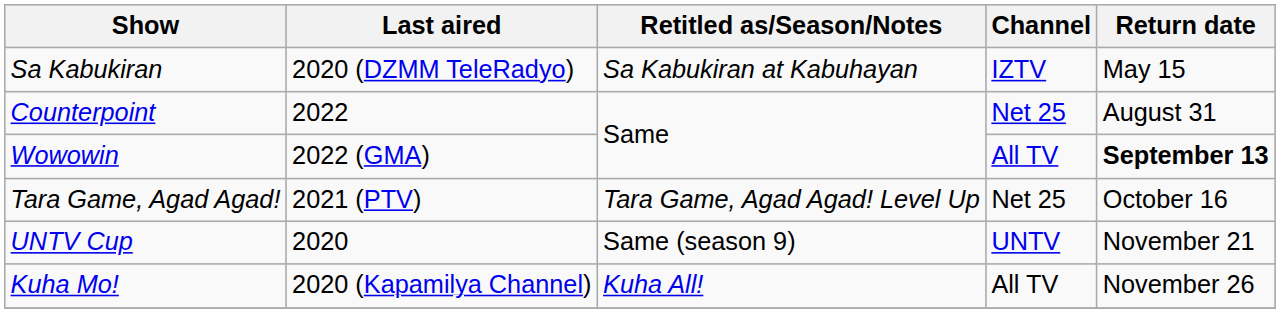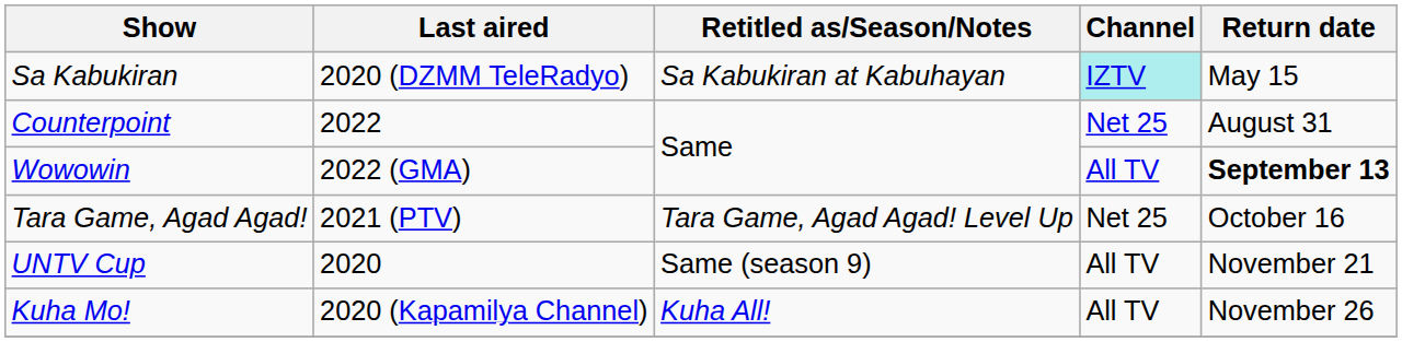 <table class="wikitable" style="text-align:left; line-height:20px; width:auto;">
 <tr>
 <th>Show</th>
 <th>Last aired</th>
 <th>Retitled as/Season/Notes</th>
 <th>Channel</th>
 <th>Return date</th>
 </tr>
 <tr>
 <td><em>Sa Kabukiran</em></td>
 <td>2020 (<a href='#'>DZMM TeleRadyo</a>)</td>
 <td><em>Sa Kabukiran at Kabuhayan</em></td>
-<td><a href='#'>IZTV</a></td>
+<td style="background: paleturquoise;"><a href='#'>IZTV</a></td>
 <td>May 15</td>
 </tr>
 <tr>
 <td><em><a href='#'>Counterpoint</a></em></td>
 <td>2022</td>
 <td rowspan="2">Same</td>
 <td><a href='#'>Net 25</a></td>
 <td>August 31</td>
 </tr>
 <tr>
 <td><em><a href='#'>Wowowin</a></em></td>
 <td>2022 (<a href='#'>GMA</a>)</td>
 <td><a href='#'>All TV</a></td>
 <td><strong>September 13</strong></td>
 </tr>
 <tr>
 <td><em>Tara Game, Agad Agad!</em></td>
 <td>2021 (<a href='#'>PTV</a>)</td>
 <td><em>Tara Game, Agad Agad! Level Up</em></td>
 <td>Net 25</td>
 <td>October 16</td>
 </tr>
 <tr>
 <td><em><a href='#'>UNTV Cup</a></em></td>
 <td>2020</td>
 <td>Same (season 9)</td>
-<td><a href='#'>UNTV</a></td>
+<td>All TV</td>
 <td>November 21</td>
 </tr>
 <tr>
 <td><em><a href='#'>Kuha Mo!</a></em></td>
 <td>2020 (<a href='#'>Kapamilya Channel</a>)</td>
 <td><em><a href='#'>Kuha All!</a></em></td>
 <td>All TV</td>
 <td>November 26</td>
 </tr>
 <tr>
 </tr>
 </table>
